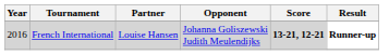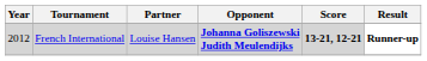 <table class="sortable wikitable" style="font-size: 90%;">
 <tr>
 <th>Year</th>
 <th>Tournament</th>
 <th>Partner</th>
 <th>Opponent</th>
 <th>Score</th>
 <th>Result</th>
 </tr>
 <tr>
 </tr>
 <tr style="background:#D5D5D5">
-<td align="center">2016</td>
+<td align="center">2012</td>
 <td align="left"><a href='#'>French International</a></td>
 <td align="left"> <a href='#'>Louise Hansen</a></td>
-<td align="left"> <a href='#'>Johanna Goliszewski</a><br> <a href='#'>Judith Meulendijks</a></td>
+<td align="left"><strong> <a href='#'>Johanna Goliszewski</a><br> <a href='#'>Judith Meulendijks</a></strong></td>
 <td align="left"><strong>13-21, 12-21</strong></td>
 <td style="text-align:left; background:white"> <strong>Runner-up</strong></td>
 </tr>
 <tr>
 </tr>
 </table>
